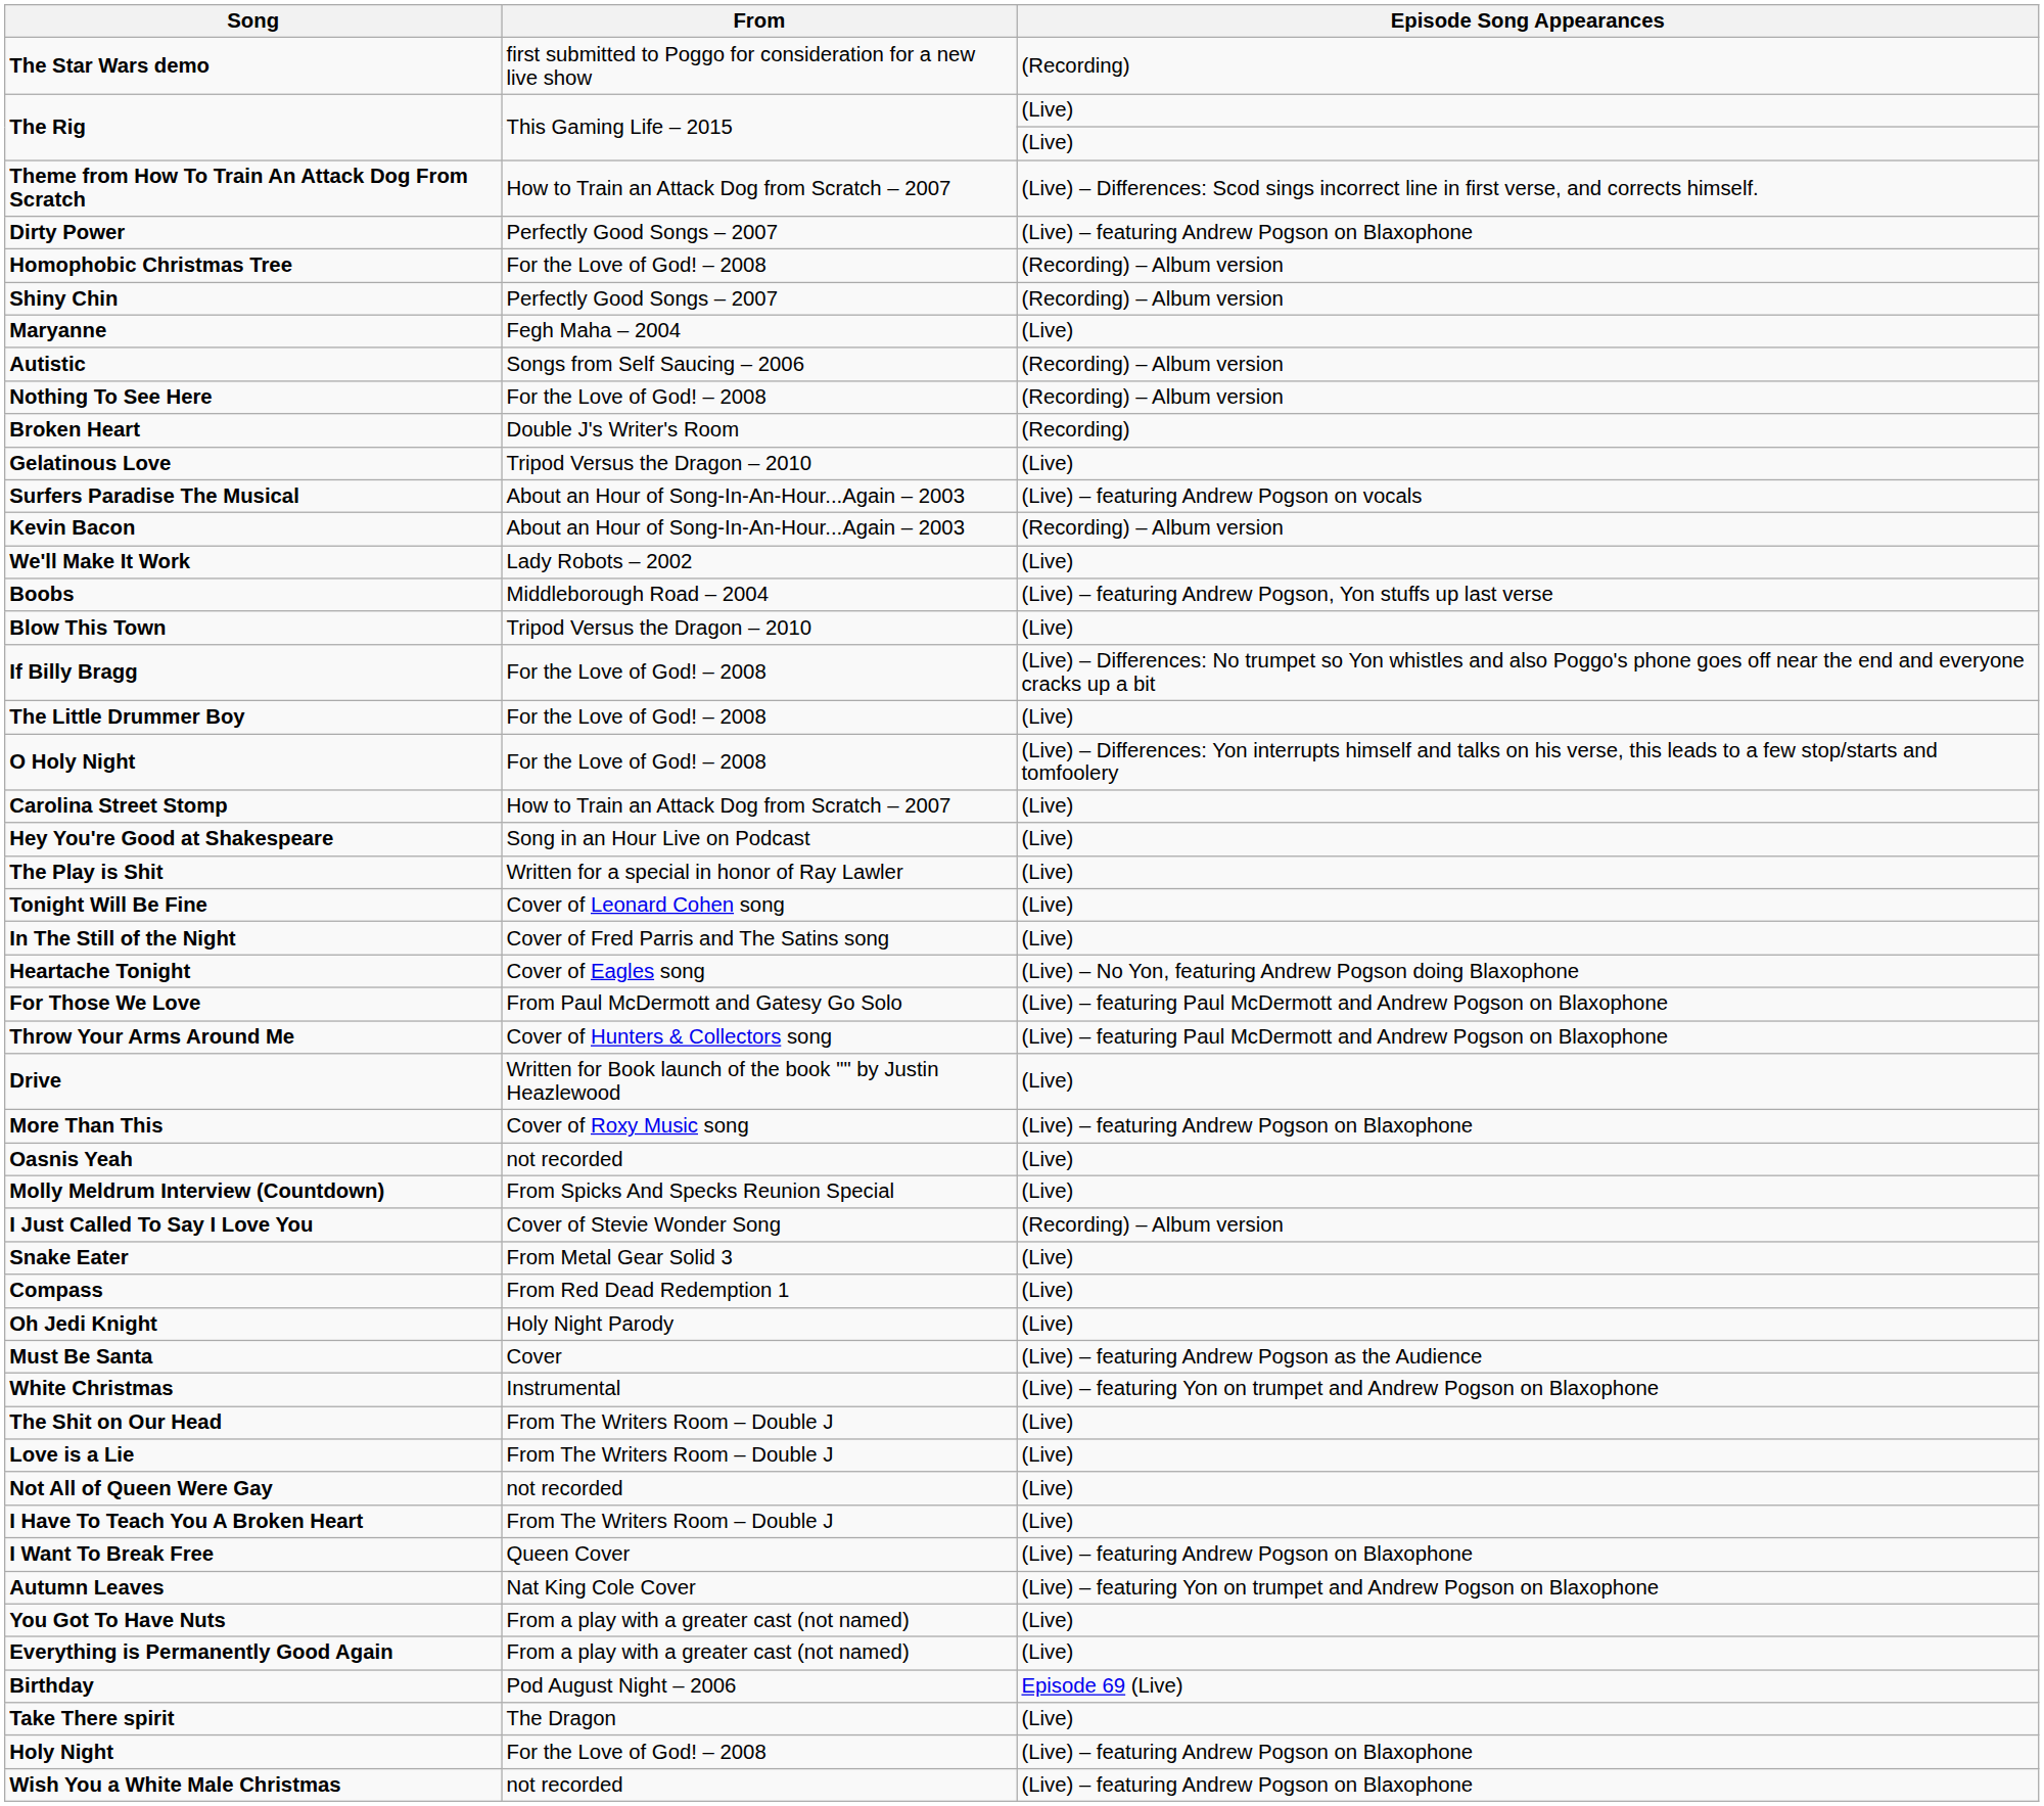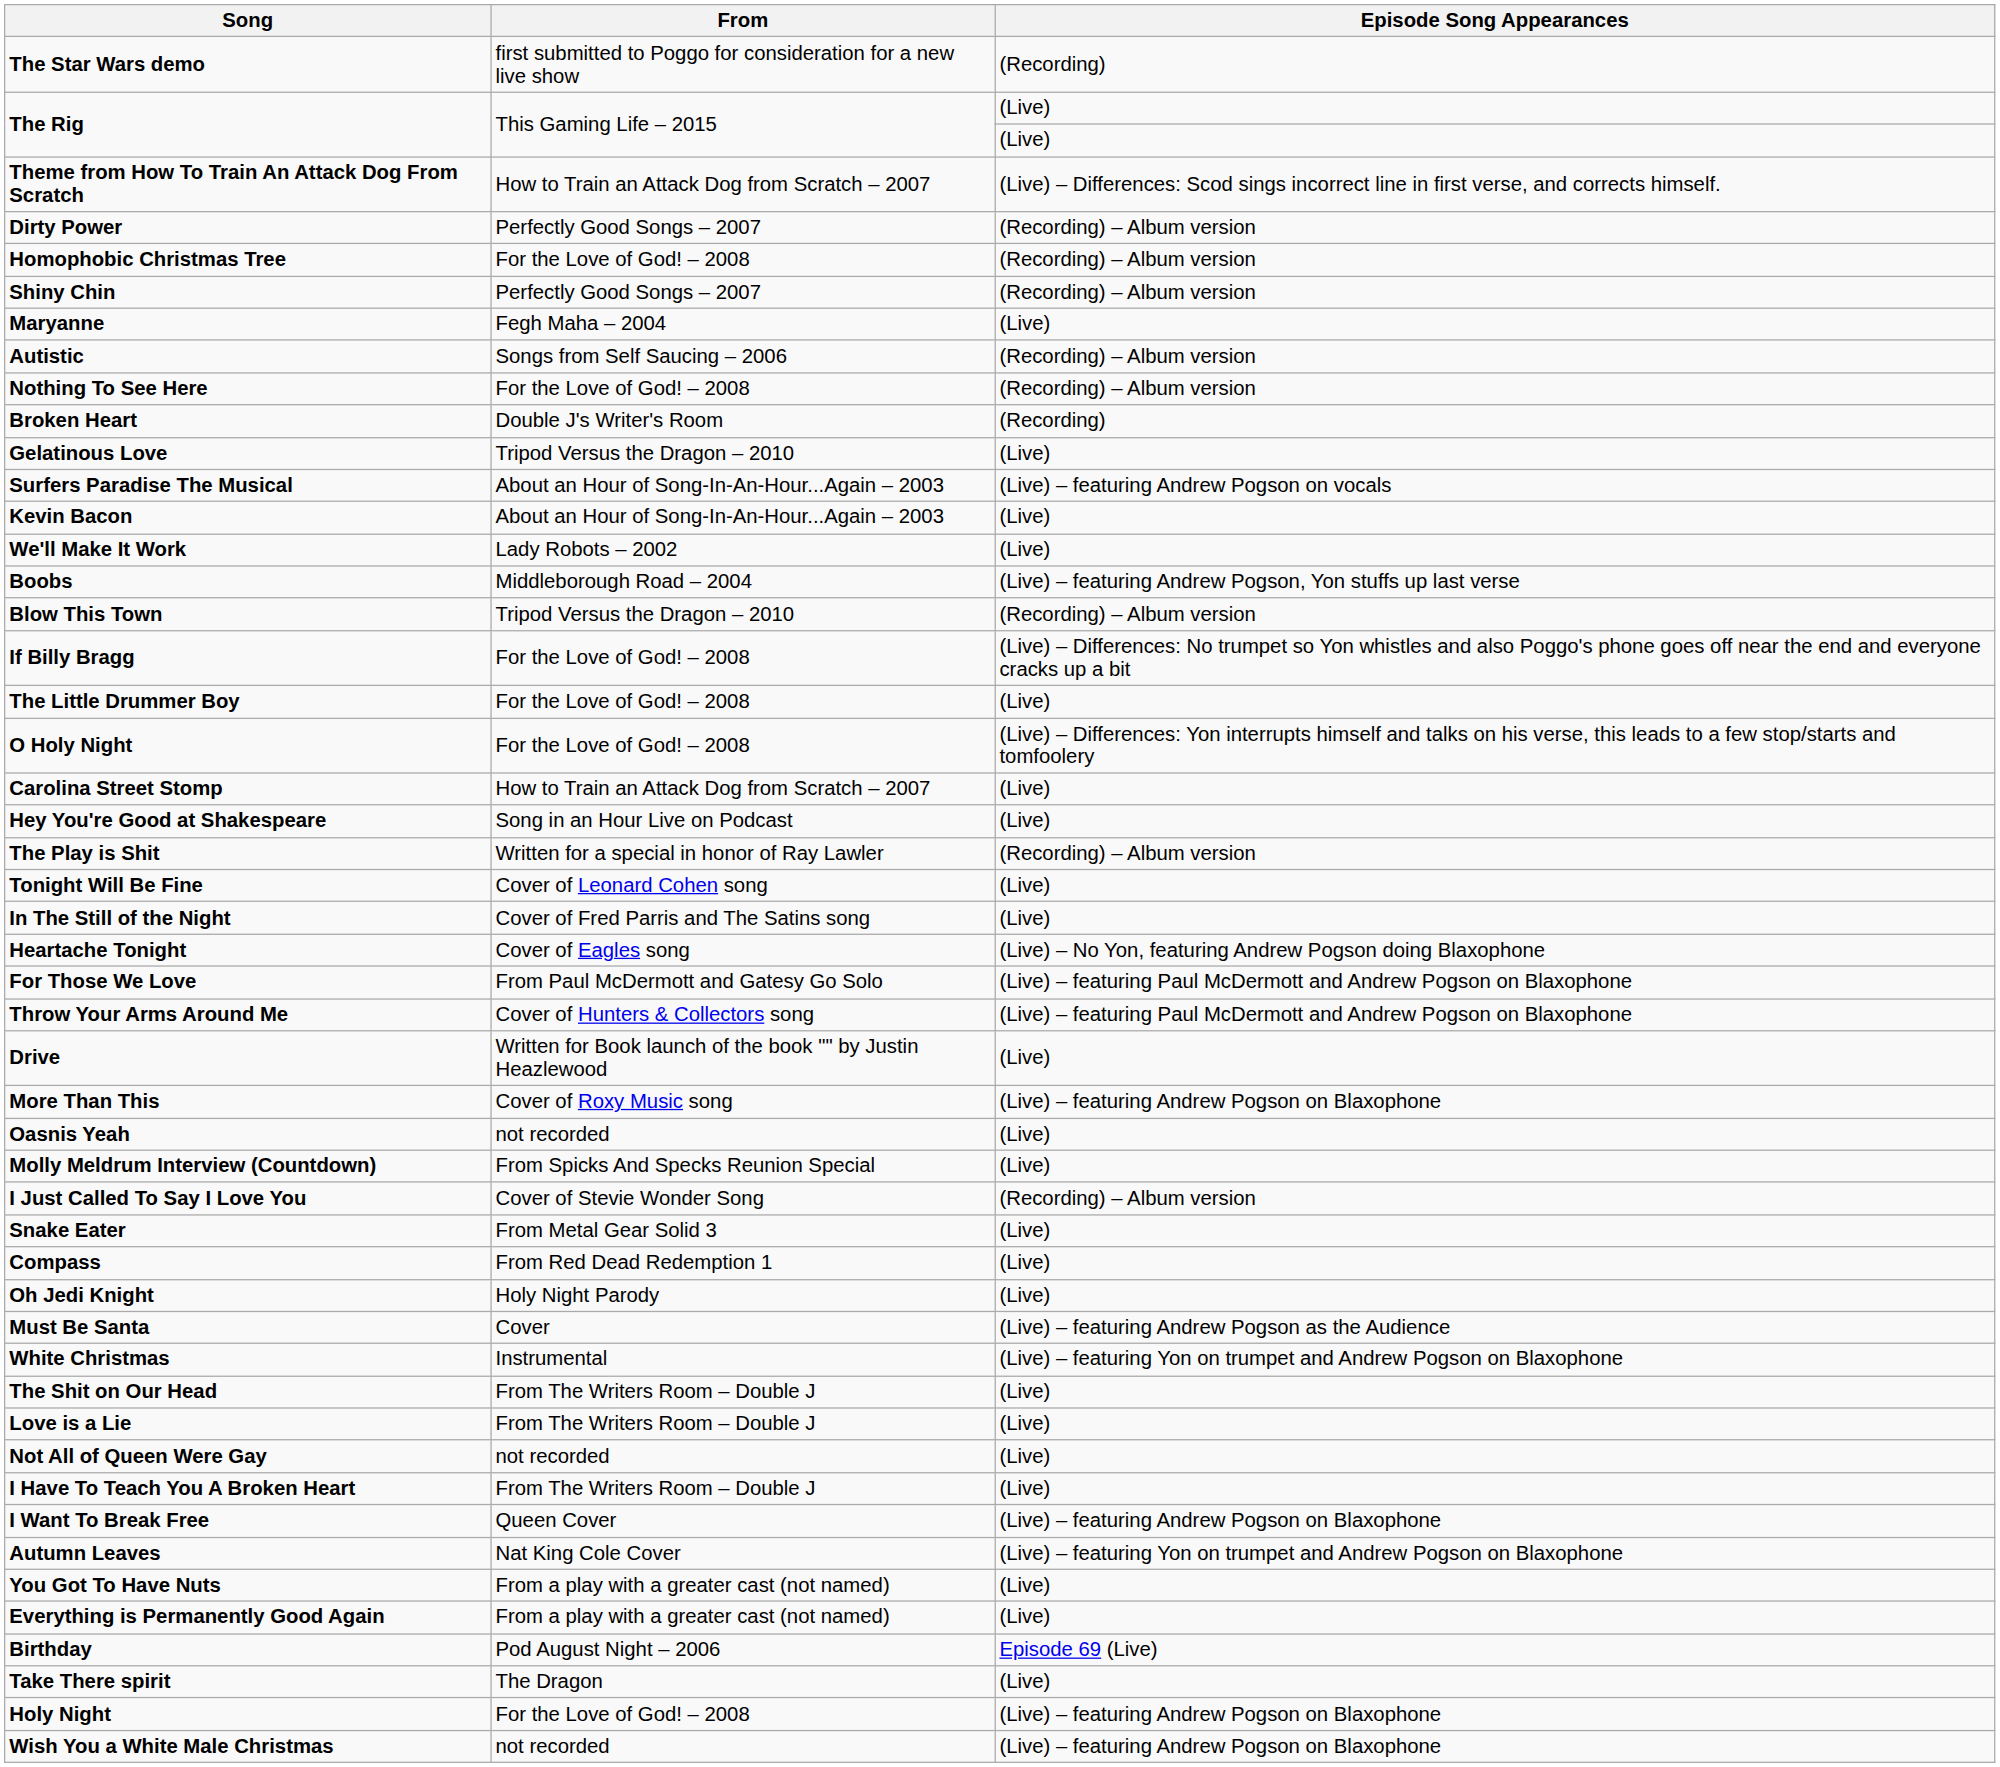 <table class="wikitable sortable mw-collapsible">
 <tr>
 <th>Song</th>
 <th>From</th>
 <th>Episode Song Appearances</th>
 </tr>
 <tr>
 <td><strong>The Star Wars demo</strong></td>
 <td>first submitted to Poggo for consideration for a new live show</td>
 <td> (Recording)</td>
 </tr>
 <tr>
 <td rowspan="2"><strong>The Rig</strong></td>
 <td rowspan="2">This Gaming Life – 2015</td>
 <td> (Live)</td>
 </tr>
 <tr>
 <td> (Live)</td>
 </tr>
 <tr>
 <td><strong>Theme from How To Train An Attack Dog From Scratch</strong></td>
 <td>How to Train an Attack Dog from Scratch – 2007</td>
 <td> (Live)  – Differences: Scod sings incorrect line in first verse, and corrects himself.</td>
 </tr>
 <tr>
 <td><strong>Dirty Power</strong></td>
 <td>Perfectly Good Songs – 2007</td>
-<td> (Live) – featuring Andrew Pogson on Blaxophone</td>
+<td> (Recording) – Album version</td>
 </tr>
 <tr>
 <td><strong>Homophobic Christmas Tree</strong></td>
 <td>For the Love of God! – 2008</td>
 <td> (Recording)  – Album version</td>
 </tr>
 <tr>
 <td><strong>Shiny Chin</strong></td>
 <td>Perfectly Good Songs – 2007</td>
 <td> (Recording) – Album version</td>
 </tr>
 <tr>
 <td><strong>Maryanne</strong></td>
 <td>Fegh Maha – 2004</td>
 <td> (Live)</td>
 </tr>
 <tr>
 <td><strong>Autistic</strong></td>
 <td>Songs from Self Saucing – 2006</td>
 <td> (Recording)  – Album version</td>
 </tr>
 <tr>
 <td><strong>Nothing To See Here</strong></td>
 <td>For the Love of God! – 2008</td>
 <td> (Recording) – Album version</td>
 </tr>
 <tr>
 <td><strong>Broken Heart</strong></td>
 <td>Double J's Writer's Room</td>
 <td> (Recording)</td>
 </tr>
 <tr>
 <td><strong>Gelatinous Love</strong></td>
 <td>Tripod Versus the Dragon – 2010</td>
 <td> (Live)</td>
 </tr>
 <tr>
 <td><strong>Surfers Paradise The Musical</strong></td>
 <td>About an Hour of Song-In-An-Hour...Again – 2003</td>
 <td> (Live) – featuring Andrew Pogson on vocals</td>
 </tr>
 <tr>
 <td><strong>Kevin Bacon</strong></td>
 <td>About an Hour of Song-In-An-Hour...Again – 2003</td>
-<td> (Recording) – Album version</td>
+<td> (Live)</td>
 </tr>
 <tr>
 <td><strong>We'll Make It Work</strong></td>
 <td>Lady Robots – 2002</td>
 <td> (Live)</td>
 </tr>
 <tr>
 <td><strong>Boobs</strong></td>
 <td>Middleborough Road – 2004</td>
 <td> (Live) – featuring Andrew Pogson, Yon stuffs up last verse</td>
 </tr>
 <tr>
 <td><strong>Blow This Town</strong></td>
 <td>Tripod Versus the Dragon – 2010</td>
-<td> (Live)</td>
+<td> (Recording) – Album version</td>
 </tr>
 <tr>
 <td><strong>If Billy Bragg</strong></td>
 <td>For the Love of God! – 2008</td>
 <td> (Live) – Differences: No trumpet so Yon whistles and also Poggo's phone goes off near the end and everyone cracks up a bit</td>
 </tr>
 <tr>
 <td><strong>The Little Drummer Boy</strong></td>
 <td>For the Love of God! – 2008</td>
 <td> (Live)</td>
 </tr>
 <tr>
 <td><strong>O Holy Night</strong></td>
 <td>For the Love of God! – 2008</td>
 <td> (Live) – Differences: Yon interrupts himself and talks on his verse, this leads to a few stop/starts and tomfoolery</td>
 </tr>
 <tr>
 <td><strong>Carolina Street Stomp</strong></td>
 <td>How to Train an Attack Dog from Scratch – 2007</td>
 <td> (Live)</td>
 </tr>
 <tr>
 <td><strong>Hey You're Good at Shakespeare</strong></td>
 <td>Song in an Hour Live on Podcast</td>
 <td> (Live)</td>
 </tr>
 <tr>
 <td><strong>The Play is Shit</strong></td>
 <td>Written for a special in honor of Ray Lawler</td>
-<td> (Live)</td>
+<td> (Recording) – Album version</td>
 </tr>
 <tr>
 <td><strong>Tonight Will Be Fine</strong></td>
 <td>Cover of <a href='#'>Leonard Cohen</a> song</td>
 <td> (Live)</td>
 </tr>
 <tr>
 <td><strong>In The Still of the Night</strong></td>
 <td>Cover of Fred Parris and The Satins song</td>
 <td> (Live)</td>
 </tr>
 <tr>
 <td><strong>Heartache Tonight</strong></td>
 <td>Cover of <a href='#'>Eagles</a> song</td>
 <td> (Live) – No Yon, featuring Andrew Pogson doing Blaxophone</td>
 </tr>
 <tr>
 <td><strong>For Those We Love</strong></td>
 <td>From Paul McDermott and Gatesy Go Solo</td>
 <td> (Live) – featuring Paul McDermott and Andrew Pogson on Blaxophone</td>
 </tr>
 <tr>
 <td><strong>Throw Your Arms Around Me</strong></td>
 <td>Cover of <a href='#'>Hunters & Collectors</a> song</td>
 <td> (Live) – featuring Paul McDermott and Andrew Pogson on Blaxophone</td>
 </tr>
 <tr>
 <td><strong>Drive</strong></td>
 <td>Written for Book launch of the book "" by Justin Heazlewood</td>
 <td> (Live)</td>
 </tr>
 <tr>
 <td><strong>More Than This</strong></td>
 <td>Cover of <a href='#'>Roxy Music</a> song</td>
 <td> (Live) – featuring Andrew Pogson on Blaxophone</td>
 </tr>
 <tr>
 <td><strong>Oasnis Yeah</strong></td>
 <td>not recorded</td>
 <td> (Live)</td>
 </tr>
 <tr>
 <td><strong>Molly Meldrum Interview (Countdown)</strong></td>
 <td>From Spicks And Specks Reunion Special</td>
 <td> (Live)</td>
 </tr>
 <tr>
 <td><strong>I Just Called To Say I Love You</strong></td>
 <td>Cover of Stevie Wonder Song</td>
 <td> (Recording) – Album version</td>
 </tr>
 <tr>
 <td><strong>Snake Eater</strong></td>
 <td>From Metal Gear Solid 3</td>
 <td> (Live)</td>
 </tr>
 <tr>
 <td><strong>Compass</strong></td>
 <td>From Red Dead Redemption 1</td>
 <td> (Live)</td>
 </tr>
 <tr>
 <td><strong>Oh Jedi Knight</strong></td>
 <td>Holy Night Parody</td>
 <td> (Live)</td>
 </tr>
 <tr>
 <td><strong>Must Be Santa</strong></td>
 <td>Cover</td>
 <td> (Live) – featuring Andrew Pogson as the Audience</td>
 </tr>
 <tr>
 <td><strong>White Christmas</strong></td>
 <td>Instrumental</td>
 <td> (Live) – featuring Yon on trumpet and Andrew Pogson on Blaxophone</td>
 </tr>
 <tr>
 <td><strong>The Shit on Our Head</strong></td>
 <td>From The Writers Room – Double J</td>
 <td> (Live)</td>
 </tr>
 <tr>
 <td><strong>Love is a Lie</strong></td>
 <td>From The Writers Room – Double J</td>
 <td> (Live)</td>
 </tr>
 <tr>
 <td><strong>Not All of Queen Were Gay</strong></td>
 <td>not recorded</td>
 <td> (Live)</td>
 </tr>
 <tr>
 <td><strong>I Have To Teach You A Broken Heart</strong></td>
 <td>From The Writers Room – Double J</td>
 <td> (Live)</td>
 </tr>
 <tr>
 <td><strong>I Want To Break Free</strong></td>
 <td>Queen Cover</td>
 <td> (Live) – featuring Andrew Pogson on Blaxophone</td>
 </tr>
 <tr>
 <td><strong>Autumn Leaves</strong></td>
 <td>Nat King Cole Cover</td>
 <td> (Live) – featuring Yon on trumpet and Andrew Pogson on Blaxophone</td>
 </tr>
 <tr>
 <td><strong>You Got To Have Nuts</strong></td>
 <td>From a play with a greater cast (not named)</td>
 <td> (Live)</td>
 </tr>
 <tr>
 <td><strong>Everything is Permanently Good Again</strong></td>
 <td>From a play with a greater cast (not named)</td>
 <td> (Live)</td>
 </tr>
 <tr>
 <td><strong>Birthday</strong></td>
 <td>Pod August Night – 2006</td>
 <td><a href='#'>Episode 69</a> (Live)</td>
 </tr>
 <tr>
 <td><strong>Take There spirit</strong></td>
 <td>The Dragon</td>
 <td> (Live)</td>
 </tr>
 <tr>
 <td><strong>Holy Night</strong></td>
 <td>For the Love of God! – 2008</td>
 <td> (Live) – featuring Andrew Pogson on Blaxophone</td>
 </tr>
 <tr>
 <td><strong>Wish You a White Male Christmas</strong></td>
 <td>not recorded</td>
 <td> (Live) – featuring Andrew Pogson on Blaxophone</td>
 </tr>
 </table>
